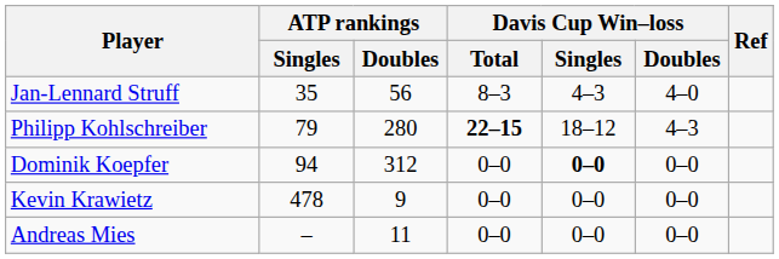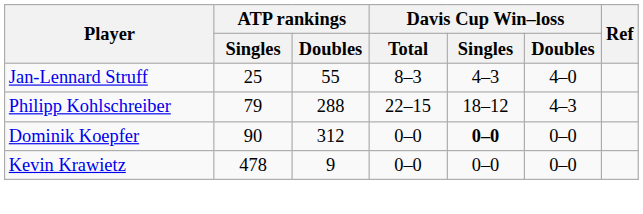 <table class="wikitable sortable" style=text-align:center>
 <tr>
 <th rowspan=2 width="175">Player</th>
 <th colspan=2>ATP rankings</th>
 <th colspan=3>Davis Cup Win–loss</th>
 <th rowspan=2 class="unsortable">Ref</th>
 </tr>
 <tr>
 <th width="60">Singles</th>
 <th width="60">Doubles</th>
 <th width="60">Total</th>
 <th width="60">Singles</th>
 <th width="60">Doubles</th>
 </tr>
 <tr>
 <td align=left><a href='#'>Jan-Lennard Struff</a></td>
-<td>35</td>
-<td>56</td>
+<td>25</td>
+<td>55</td>
 <td>8–3</td>
 <td>4–3</td>
 <td>4–0</td>
 <td></td>
 </tr>
 <tr>
 <td align=left><a href='#'>Philipp Kohlschreiber</a></td>
 <td>79</td>
-<td>280</td>
-<td><strong>22–15</strong></td>
+<td>288</td>
+<td>22–15</td>
 <td>18–12</td>
 <td>4–3</td>
 <td></td>
 </tr>
 <tr>
 <td align=left><a href='#'>Dominik Koepfer</a></td>
-<td>94</td>
+<td>90</td>
 <td>312</td>
 <td>0–0</td>
 <td><strong>0–0</strong></td>
 <td>0–0</td>
 <td></td>
 </tr>
 <tr>
 <td align=left><a href='#'>Kevin Krawietz</a></td>
 <td>478</td>
 <td>9</td>
 <td>0–0</td>
 <td>0–0</td>
 <td>0–0</td>
 <td></td>
 </tr>
-<tr>
-<td align=left><a href='#'>Andreas Mies</a></td>
-<td>–</td>
-<td>11</td>
-<td>0–0</td>
-<td>0–0</td>
-<td>0–0</td>
-<td></td>
-</tr>
 </table>
